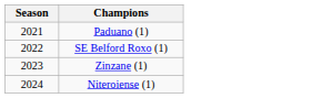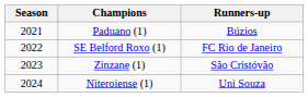 <table class="wikitable" style="text-align:center; margin-left:1em;">
 <tr>
 <th style="width:70px">Season</th>
 <th style="width:170px">Champions</th>
+<th style="width:170px">Runners-up</th>
 </tr>
 <tr>
 <td>2021</td>
 <td><a href='#'>Paduano</a> (1)</td>
+<td><a href='#'>Búzios</a></td>
 </tr>
 <tr>
 <td>2022</td>
 <td><a href='#'>SE Belford Roxo</a> (1)</td>
+<td><a href='#'>FC Rio de Janeiro</a></td>
 </tr>
 <tr>
 <td>2023</td>
 <td><a href='#'>Zinzane</a> (1)</td>
+<td><a href='#'>São Cristóvão</a></td>
 </tr>
 <tr>
 <td>2024</td>
 <td><a href='#'>Niteroiense</a> (1)</td>
+<td><a href='#'>Uni Souza</a></td>
 </tr>
 </table>
